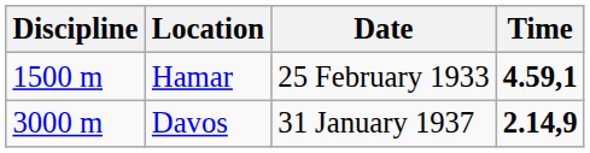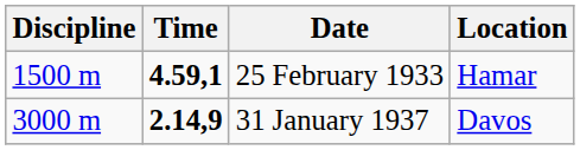 <table class='wikitable'>
 <tr>
 <th>Discipline</th>
+<th>Time</th>
+<th>Date</th>
 <th>Location</th>
-<th>Date</th>
-<th>Time</th>
 </tr>
 <tr>
 <td><a href='#'>1500 m</a></td>
+<td><strong>4.59,1</strong></td>
+<td>25 February 1933</td>
 <td align=left><a href='#'>Hamar</a></td>
-<td>25 February 1933</td>
-<td><strong>4.59,1</strong></td>
 </tr>
 <tr>
 <td><a href='#'>3000 m</a></td>
+<td><strong>2.14,9</strong></td>
+<td>31 January 1937</td>
 <td align=left><a href='#'>Davos</a></td>
-<td>31 January 1937</td>
-<td><strong>2.14,9</strong></td>
 </tr>
 </table>
